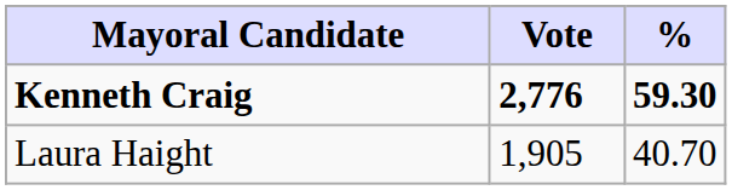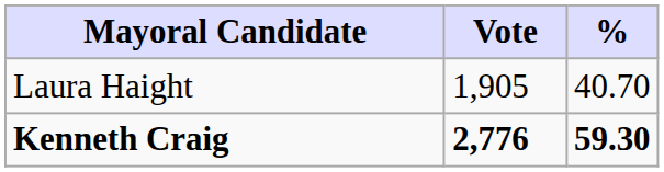 <table class="wikitable">
 <tr>
 <th style="background:#ddf; width:200px;">Mayoral Candidate</th>
 <th style="background:#ddf; width:50px;">Vote</th>
 <th style="background:#ddf; width:30px;">%</th>
 </tr>
 <tr>
+<td>Laura Haight</td>
+<td>1,905</td>
+<td>40.70</td>
+</tr>
+<tr>
 <td><strong>Kenneth Craig</strong></td>
 <td><strong>2,776</strong></td>
 <td><strong>59.30</strong></td>
 </tr>
-<tr>
-<td>Laura Haight</td>
-<td>1,905</td>
-<td>40.70</td>
-</tr>
 </table>
